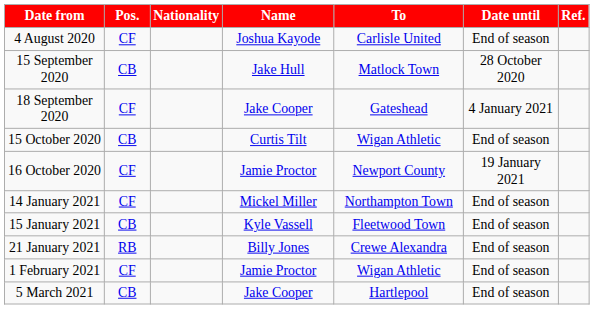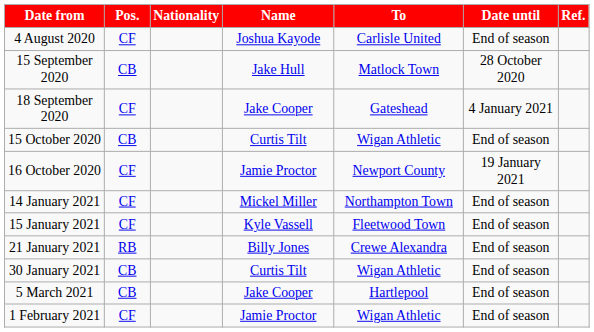 <table class="wikitable"  style="text-align:center; font-size:90%; ">
 <tr>
 <th style="background:#FF0000; color:white; width:120px;">Date from</th>
 <th style="background:#FF0000; color:white; width:50px;">Pos.</th>
 <th style="background:#FF0000; color:white; width:50px;">Nationality</th>
 <th style="background:#FF0000; color:white; width:150px;">Name</th>
 <th style="background:#FF0000; color:white; width:160px;">To</th>
 <th style="background:#FF0000; color:white; width:120px;">Date until</th>
 <th style="background:#FF0000; color:white; width:25px;">Ref.</th>
 </tr>
 <tr>
 <td>4 August 2020</td>
 <td><a href='#'>CF</a></td>
 <td></td>
 <td><a href='#'>Joshua Kayode</a></td>
 <td><a href='#'>Carlisle United</a></td>
 <td>End of season</td>
 <td></td>
 </tr>
 <tr>
 <td>15 September 2020</td>
 <td><a href='#'>CB</a></td>
 <td></td>
 <td><a href='#'>Jake Hull</a></td>
 <td><a href='#'>Matlock Town</a></td>
 <td>28 October 2020</td>
 <td></td>
 </tr>
 <tr>
 <td>18 September 2020</td>
 <td><a href='#'>CF</a></td>
 <td></td>
 <td><a href='#'>Jake Cooper</a></td>
 <td><a href='#'>Gateshead</a></td>
 <td>4 January 2021</td>
 <td></td>
 </tr>
 <tr>
 <td>15 October 2020</td>
 <td><a href='#'>CB</a></td>
 <td></td>
 <td><a href='#'>Curtis Tilt</a></td>
 <td><a href='#'>Wigan Athletic</a></td>
 <td>End of season</td>
 <td></td>
 </tr>
 <tr>
 <td>16 October 2020</td>
 <td><a href='#'>CF</a></td>
 <td></td>
 <td><a href='#'>Jamie Proctor</a></td>
 <td><a href='#'>Newport County</a></td>
 <td>19 January 2021</td>
 <td></td>
 </tr>
 <tr>
 <td>14 January 2021</td>
 <td><a href='#'>CF</a></td>
 <td></td>
 <td><a href='#'>Mickel Miller</a></td>
 <td><a href='#'>Northampton Town</a></td>
 <td>End of season</td>
 <td></td>
 </tr>
 <tr>
 <td>15 January 2021</td>
-<td><a href='#'>CB</a></td>
+<td><a href='#'>CF</a></td>
 <td></td>
 <td><a href='#'>Kyle Vassell</a></td>
 <td><a href='#'>Fleetwood Town</a></td>
 <td>End of season</td>
 <td></td>
 </tr>
 <tr>
 <td>21 January 2021</td>
 <td><a href='#'>RB</a></td>
 <td></td>
 <td><a href='#'>Billy Jones</a></td>
 <td><a href='#'>Crewe Alexandra</a></td>
 <td>End of season</td>
 <td></td>
 </tr>
 <tr>
-<td>1 February 2021</td>
-<td><a href='#'>CF</a></td>
+<td>30 January 2021</td>
+<td><a href='#'>CB</a></td>
 <td></td>
-<td><a href='#'>Jamie Proctor</a></td>
+<td><a href='#'>Curtis Tilt</a></td>
 <td><a href='#'>Wigan Athletic</a></td>
 <td>End of season</td>
 <td></td>
 </tr>
 <tr>
 <td>5 March 2021</td>
 <td><a href='#'>CB</a></td>
 <td></td>
 <td><a href='#'>Jake Cooper</a></td>
 <td><a href='#'>Hartlepool</a></td>
 <td>End of season</td>
 <td></td>
 </tr>
+<tr>
+<td>1 February 2021</td>
+<td><a href='#'>CF</a></td>
+<td></td>
+<td><a href='#'>Jamie Proctor</a></td>
+<td><a href='#'>Wigan Athletic</a></td>
+<td>End of season</td>
+<td></td>
+</tr>
 </table>
